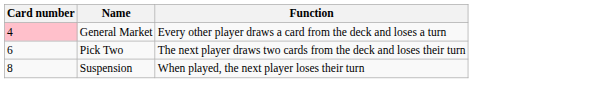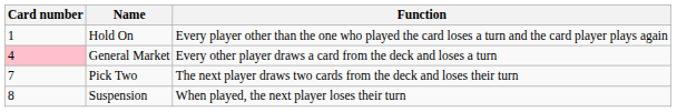 <table class="wikitable">
 <tr>
 <th>Card number</th>
 <th>Name</th>
 <th>Function</th>
 </tr>
 <tr>
+<td>1</td>
+<td>Hold On</td>
+<td>Every player other than the one who played the card loses a turn and the card player plays again</td>
+</tr>
+<tr>
 <td style="background: pink;">4</td>
 <td>General Market</td>
 <td>Every other player draws a card from the deck and loses a turn</td>
 </tr>
 <tr>
-<td>6</td>
+<td>7</td>
 <td>Pick Two</td>
 <td>The next player draws two cards from the deck and loses their turn</td>
 </tr>
 <tr>
 <td>8</td>
 <td>Suspension</td>
 <td>When played, the next player loses their turn</td>
 </tr>
 </table>
